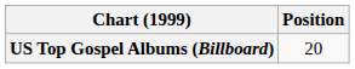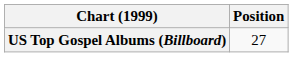 <table class="wikitable plainrowheaders">
 <tr>
 <th scope="col">Chart (1999)</th>
 <th scope="col">Position</th>
 </tr>
 <tr>
 <th scope="row">US Top Gospel Albums (<em>Billboard</em>)</th>
-<td style="text-align:center;">20</td>
+<td style="text-align:center;">27</td>
 </tr>
 </table>
